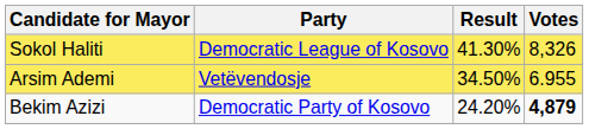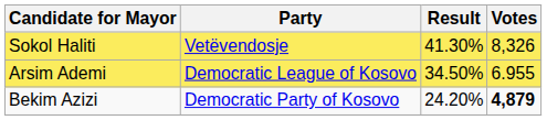 <table class=wikitable>
 <tr>
 <th>Candidate for Mayor</th>
 <th>Party</th>
 <th>Result</th>
 <th>Votes</th>
 </tr>
 <tr>
 <td style="background:#FBEC5D;">Sokol Haliti</td>
-<td style="background:#FBEC5D;"><a href='#'>Democratic League of Kosovo</a></td>
+<td style="background:#FBEC5D;"><a href='#'>Vetëvendosje</a></td>
 <td style="background:#FBEC5D;">41.30%</td>
 <td style="background:#FBEC5D;">8,326</td>
 </tr>
 <tr>
 <td style="background:#FBEC5D;">Arsim Ademi</td>
-<td style="background:#FBEC5D;"><a href='#'>Vetëvendosje</a></td>
+<td style="background:#FBEC5D;"><a href='#'>Democratic League of Kosovo</a></td>
 <td style="background:#FBEC5D;">34.50%</td>
 <td style="background:#FBEC5D;">6.955</td>
 </tr>
 <tr>
 <td>Bekim Azizi</td>
 <td><a href='#'>Democratic Party of Kosovo</a></td>
 <td>24.20%</td>
 <td><strong>4,879</strong></td>
 </tr>
 <tr>
 </tr>
 </table>
